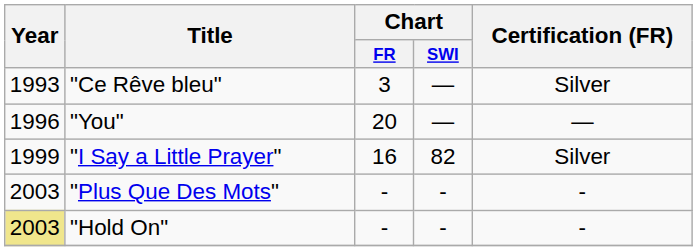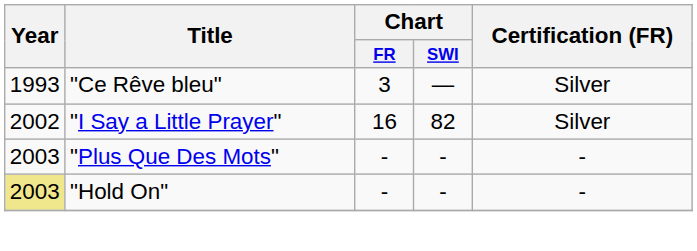 <table class="wikitable">
 <tr>
 <th rowspan="2" width="33">Year</th>
 <th rowspan="2" width="200">Title</th>
 <th colspan="2">Chart</th>
 <th rowspan="2" width="150">Certification (FR)</th>
 </tr>
 <tr>
 <th style="width:3em;font-size:75%"><a href='#'>FR</a></th>
 <th style="width:3em;font-size:75%"><a href='#'>SWI</a></th>
 </tr>
 <tr>
 <td align="center">1993</td>
 <td>"Ce Rêve bleu"</td>
 <td align="center">3</td>
 <td align="center">—</td>
 <td align="center">Silver</td>
 </tr>
 <tr>
-<td align="center">1996</td>
-<td>"You"</td>
-<td align="center">20</td>
-<td align="center">—</td>
-<td align="center">—</td>
-</tr>
-<tr>
-<td align="center">1999</td>
+<td align="center">2002</td>
 <td>"<a href='#'>I Say a Little Prayer</a>"</td>
 <td align="center">16</td>
 <td align="center">82</td>
 <td align="center">Silver</td>
 </tr>
 <tr>
 <td align="center">2003</td>
 <td>"<a href='#'>Plus Que Des Mots</a>"</td>
 <td align="center">-</td>
 <td align="center">-</td>
 <td align="center">-</td>
 </tr>
 <tr>
 <td align="center" style="background: khaki;">2003</td>
 <td>"Hold On"</td>
 <td align="center">-</td>
 <td align="center">-</td>
 <td align="center">-</td>
 </tr>
 <tr>
 </tr>
 </table>
